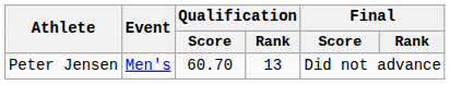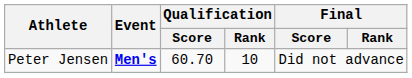 <table class="wikitable" style="font-size:90%">
 <tr>
 <th rowspan="2">Athlete</th>
 <th rowspan="2">Event</th>
 <th colspan="2">Qualification</th>
 <th colspan="2">Final</th>
 </tr>
 <tr style="font-size:95%">
 <th>Score</th>
 <th>Rank</th>
 <th>Score</th>
 <th>Rank</th>
 </tr>
 <tr align=center>
 <td align=left>Peter Jensen</td>
-<td align=left><a href='#'>Men's</a></td>
+<td align=left><strong><a href='#'>Men's</a></strong></td>
 <td>60.70</td>
-<td>13</td>
+<td>10</td>
 <td colspan=2>Did not advance</td>
 </tr>
 </table>
